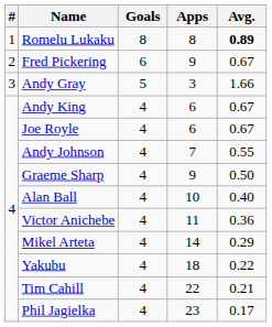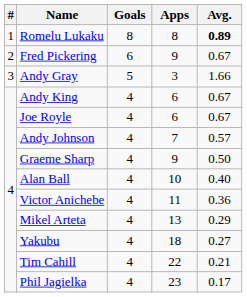 <table class="wikitable" style="text-align: center;">
 <tr>
 <th>#</th>
 <th>Name</th>
 <th style="width: 3em;">Goals</th>
 <th style="width: 3em;">Apps</th>
 <th style="width: 3em;">Avg.</th>
 </tr>
 <tr>
 <td style="text-align:right;">1</td>
 <td style="text-align:left;"> <a href='#'>Romelu Lukaku</a></td>
 <td>8</td>
 <td>8</td>
 <td><strong>0.89</strong></td>
 </tr>
 <tr>
 <td style="text-align:right;">2</td>
 <td style="text-align:left;"> <a href='#'>Fred Pickering</a></td>
 <td>6</td>
 <td>9</td>
 <td>0.67</td>
 </tr>
 <tr>
 <td style="text-align:right;">3</td>
 <td style="text-align:left;"> <a href='#'>Andy Gray</a></td>
 <td>5</td>
 <td>3</td>
 <td>1.66</td>
 </tr>
 <tr>
 <td style="text-align:right;" rowspan=10>4</td>
 <td style="text-align:left;"> <a href='#'>Andy King</a></td>
 <td>4</td>
 <td>6</td>
 <td>0.67</td>
 </tr>
 <tr>
 <td style="text-align:left;"> <a href='#'>Joe Royle</a></td>
 <td>4</td>
 <td>6</td>
 <td>0.67</td>
 </tr>
 <tr>
 <td style="text-align:left;"> <a href='#'>Andy Johnson</a></td>
 <td>4</td>
 <td>7</td>
-<td>0.55</td>
+<td>0.57</td>
 </tr>
 <tr>
 <td style="text-align:left;"> <a href='#'>Graeme Sharp</a></td>
 <td>4</td>
 <td>9</td>
 <td>0.50</td>
 </tr>
 <tr>
 <td style="text-align:left;"> <a href='#'>Alan Ball</a></td>
 <td>4</td>
 <td>10</td>
 <td>0.40</td>
 </tr>
 <tr>
 <td style="text-align:left;"> <a href='#'>Victor Anichebe</a></td>
 <td>4</td>
 <td>11</td>
 <td>0.36</td>
 </tr>
 <tr>
 <td style="text-align:left;"> <a href='#'>Mikel Arteta</a></td>
 <td>4</td>
-<td>14</td>
+<td>13</td>
 <td>0.29</td>
 </tr>
 <tr>
 <td style="text-align:left;"> <a href='#'>Yakubu</a></td>
 <td>4</td>
 <td>18</td>
-<td>0.22</td>
+<td>0.27</td>
 </tr>
 <tr>
 <td style="text-align:left;"> <a href='#'>Tim Cahill</a></td>
 <td>4</td>
 <td>22</td>
 <td>0.21</td>
 </tr>
 <tr>
 <td style="text-align:left;"> <a href='#'>Phil Jagielka</a></td>
 <td>4</td>
 <td>23</td>
 <td>0.17</td>
 </tr>
 </table>
